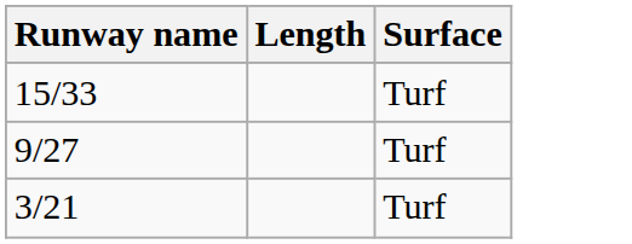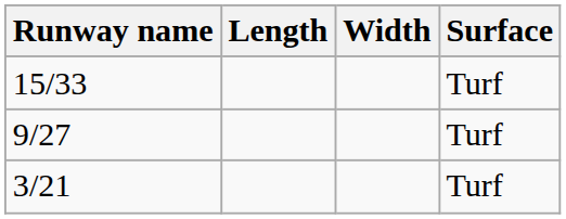 <table class="wikitable">
 <tr>
 <th>Runway name</th>
 <th>Length</th>
+<th>Width</th>
 <th>Surface</th>
 </tr>
 <tr>
 <td>15/33</td>
+<td></td>
 <td></td>
 <td>Turf</td>
 </tr>
 <tr>
 <td>9/27</td>
 <td></td>
+<td></td>
 <td>Turf</td>
 </tr>
 <tr>
 <td>3/21</td>
 <td></td>
+<td></td>
 <td>Turf</td>
 </tr>
 </table>
